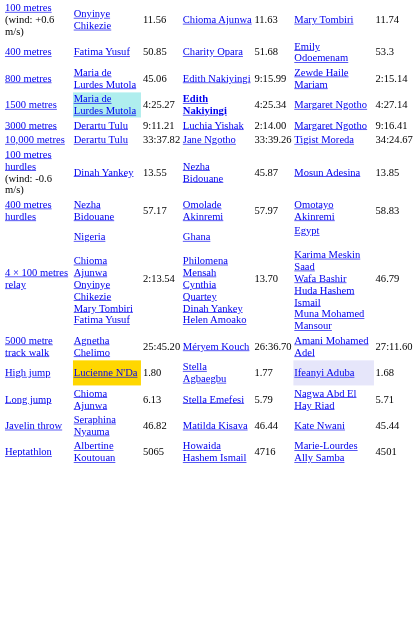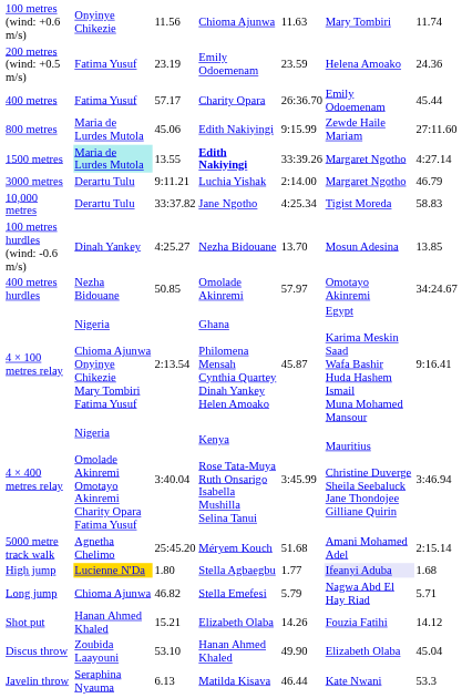 <table>
 <tr>
 <td><a href='#'>100 metres</a><br>(wind: +0.6 m/s)</td>
 <td><a href='#'>Onyinye Chikezie</a><br> </td>
 <td>11.56</td>
 <td><a href='#'>Chioma Ajunwa</a><br> </td>
 <td>11.63</td>
 <td><a href='#'>Mary Tombiri</a><br> </td>
 <td>11.74</td>
 </tr>
 <tr>
+<td><a href='#'>200 metres</a><br>(wind: +0.5 m/s)</td>
+<td><a href='#'>Fatima Yusuf</a><br> </td>
+<td>23.19</td>
+<td><a href='#'>Emily Odoemenam</a><br> </td>
+<td>23.59</td>
+<td><a href='#'>Helena Amoako</a><br> </td>
+<td>24.36</td>
+</tr>
+<tr>
 <td><a href='#'>400 metres</a></td>
 <td><a href='#'>Fatima Yusuf</a><br> </td>
-<td>50.85</td>
+<td>57.17</td>
 <td><a href='#'>Charity Opara</a><br> </td>
-<td>51.68</td>
+<td>26:36.70</td>
 <td><a href='#'>Emily Odoemenam</a><br> </td>
-<td>53.3</td>
+<td>45.44</td>
 </tr>
 <tr>
 <td><a href='#'>800 metres</a></td>
 <td><a href='#'>Maria de Lurdes Mutola</a><br> </td>
 <td>45.06</td>
 <td><a href='#'>Edith Nakiyingi</a><br> </td>
 <td>9:15.99</td>
 <td><a href='#'>Zewde Haile Mariam</a><br> </td>
-<td>2:15.14</td>
+<td>27:11.60</td>
 </tr>
 <tr>
 <td><a href='#'>1500 metres</a></td>
 <td style="background: paleturquoise;"><a href='#'>Maria de Lurdes Mutola</a><br> </td>
-<td>4:25.27</td>
+<td>13.55</td>
 <td><strong><a href='#'>Edith Nakiyingi</a><br> </strong></td>
-<td>4:25.34</td>
+<td>33:39.26</td>
 <td><a href='#'>Margaret Ngotho</a><br> </td>
 <td>4:27.14</td>
 </tr>
 <tr>
 <td><a href='#'>3000 metres</a></td>
 <td><a href='#'>Derartu Tulu</a><br> </td>
 <td>9:11.21</td>
 <td><a href='#'>Luchia Yishak</a><br> </td>
 <td>2:14.00</td>
 <td><a href='#'>Margaret Ngotho</a><br> </td>
-<td>9:16.41</td>
+<td>46.79</td>
 </tr>
 <tr>
 <td><a href='#'>10,000 metres</a></td>
 <td><a href='#'>Derartu Tulu</a><br> </td>
 <td>33:37.82</td>
 <td><a href='#'>Jane Ngotho</a><br> </td>
-<td>33:39.26</td>
+<td>4:25.34</td>
 <td><a href='#'>Tigist Moreda</a><br> </td>
-<td>34:24.67</td>
+<td>58.83</td>
 </tr>
 <tr>
 <td><a href='#'>100 metres hurdles</a><br>(wind: -0.6 m/s)</td>
 <td><a href='#'>Dinah Yankey</a><br> </td>
-<td>13.55</td>
+<td>4:25.27</td>
 <td><a href='#'>Nezha Bidouane</a><br> </td>
-<td>45.87</td>
+<td>13.70</td>
 <td><a href='#'>Mosun Adesina</a><br> </td>
 <td>13.85</td>
 </tr>
 <tr>
 <td><a href='#'>400 metres hurdles</a></td>
 <td><a href='#'>Nezha Bidouane</a><br> </td>
-<td>57.17</td>
+<td>50.85</td>
 <td><a href='#'>Omolade Akinremi</a><br> </td>
 <td>57.97</td>
 <td><a href='#'>Omotayo Akinremi</a><br> </td>
-<td>58.83</td>
+<td>34:24.67</td>
 </tr>
 <tr>
 <td><a href='#'>4 × 100 metres relay</a></td>
 <td><a href='#'>Nigeria</a><br> <br><a href='#'>Chioma Ajunwa</a><br><a href='#'>Onyinye Chikezie</a><br><a href='#'>Mary Tombiri</a><br><a href='#'>Fatima Yusuf</a></td>
 <td>2:13.54</td>
 <td><a href='#'>Ghana</a><br> <br><a href='#'>Philomena Mensah</a><br><a href='#'>Cynthia Quartey</a><br><a href='#'>Dinah Yankey</a><br><a href='#'>Helen Amoako</a></td>
-<td>13.70</td>
+<td>45.87</td>
 <td><a href='#'>Egypt</a><br> <br><a href='#'>Karima Meskin Saad</a><br><a href='#'>Wafa Bashir</a><br><a href='#'>Huda Hashem Ismail</a><br><a href='#'>Muna Mohamed Mansour</a></td>
-<td>46.79</td>
+<td>9:16.41</td>
+</tr>
+<tr>
+<td><a href='#'>4 × 400 metres relay</a></td>
+<td><a href='#'>Nigeria</a><br> <br><a href='#'>Omolade Akinremi</a><br><a href='#'>Omotayo Akinremi</a><br><a href='#'>Charity Opara</a><br><a href='#'>Fatima Yusuf</a></td>
+<td>3:40.04</td>
+<td><a href='#'>Kenya</a><br> <br><a href='#'>Rose Tata-Muya</a><br><a href='#'>Ruth Onsarigo</a><br><a href='#'>Isabella Mushilla</a><br><a href='#'>Selina Tanui</a></td>
+<td>3:45.99</td>
+<td><a href='#'>Mauritius</a><br> <br><a href='#'>Christine Duverge</a><br><a href='#'>Sheila Seebaluck</a><br><a href='#'>Jane Thondojee</a><br><a href='#'>Gilliane Quirin</a></td>
+<td>3:46.94</td>
 </tr>
 <tr>
 <td><a href='#'>5000 metre track walk</a></td>
 <td><a href='#'>Agnetha Chelimo</a><br> </td>
 <td>25:45.20</td>
 <td><a href='#'>Méryem Kouch</a><br> </td>
-<td>26:36.70</td>
+<td>51.68</td>
 <td><a href='#'>Amani Mohamed Adel</a><br> </td>
-<td>27:11.60</td>
+<td>2:15.14</td>
 </tr>
 <tr>
 <td><a href='#'>High jump</a></td>
 <td style="background: gold;"><a href='#'>Lucienne N'Da</a><br> </td>
 <td>1.80</td>
 <td><a href='#'>Stella Agbaegbu</a><br> </td>
 <td>1.77</td>
 <td style="background: lavender;"><a href='#'>Ifeanyi Aduba</a><br> </td>
 <td>1.68</td>
 </tr>
 <tr>
 <td><a href='#'>Long jump</a></td>
 <td><a href='#'>Chioma Ajunwa</a><br> </td>
-<td>6.13</td>
+<td>46.82</td>
 <td><a href='#'>Stella Emefesi</a><br> </td>
 <td>5.79</td>
 <td><a href='#'>Nagwa Abd El Hay Riad</a><br> </td>
 <td>5.71</td>
 </tr>
 <tr>
+<td><a href='#'>Shot put</a></td>
+<td><a href='#'>Hanan Ahmed Khaled</a><br> </td>
+<td>15.21</td>
+<td><a href='#'>Elizabeth Olaba</a><br> </td>
+<td>14.26</td>
+<td><a href='#'>Fouzia Fatihi</a><br> </td>
+<td>14.12</td>
+</tr>
+<tr>
+<td><a href='#'>Discus throw</a></td>
+<td><a href='#'>Zoubida Laayouni</a><br> </td>
+<td>53.10</td>
+<td><a href='#'>Hanan Ahmed Khaled</a><br> </td>
+<td>49.90</td>
+<td><a href='#'>Elizabeth Olaba</a><br> </td>
+<td>45.04</td>
+</tr>
+<tr>
 <td><a href='#'>Javelin throw</a></td>
 <td><a href='#'>Seraphina Nyauma</a><br> </td>
-<td>46.82</td>
+<td>6.13</td>
 <td><a href='#'>Matilda Kisava</a><br> </td>
 <td>46.44</td>
 <td><a href='#'>Kate Nwani</a><br> </td>
-<td>45.44</td>
-</tr>
-<tr>
-<td><a href='#'>Heptathlon</a></td>
-<td><a href='#'>Albertine Koutouan</a><br> </td>
-<td>5065</td>
-<td><a href='#'>Howaida Hashem Ismail</a><br> </td>
-<td>4716</td>
-<td><a href='#'>Marie-Lourdes Ally Samba</a><br> </td>
-<td>4501</td>
+<td>53.3</td>
 </tr>
 </table>
